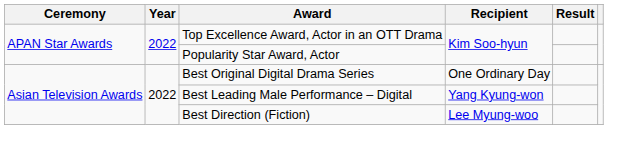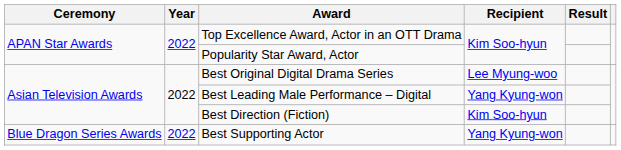 <table class="wikitable">
 <tr>
 <th>Ceremony</th>
 <th>Year</th>
 <th>Award</th>
 <th>Recipient</th>
 <th>Result</th>
 <th></th>
 </tr>
 <tr>
 <td rowspan="2"><a href='#'>APAN Star Awards</a></td>
 <td rowspan="2"><a href='#'>2022</a></td>
 <td>Top Excellence Award, Actor in an OTT Drama</td>
 <td rowspan="2"><a href='#'>Kim Soo-hyun</a></td>
 <td></td>
 <td style="text-align:center" rowspan="2"></td>
 </tr>
 <tr>
 <td>Popularity Star Award, Actor</td>
 <td></td>
 </tr>
 <tr>
 <td scope="row" rowspan="3"><a href='#'>Asian Television Awards</a></td>
 <td rowspan="3">2022</td>
 <td>Best Original Digital Drama Series</td>
-<td>One Ordinary Day</td>
+<td><a href='#'>Lee Myung-woo</a></td>
 <td></td>
 <td rowspan="3" style="text-align:center;"></td>
 </tr>
 <tr>
 <td>Best Leading Male Performance – Digital</td>
 <td><a href='#'>Yang Kyung-won</a></td>
 <td></td>
 </tr>
 <tr>
 <td>Best Direction (Fiction)</td>
-<td><a href='#'>Lee Myung-woo</a></td>
+<td><a href='#'>Kim Soo-hyun</a></td>
 <td></td>
 </tr>
+<tr>
+<td><a href='#'>Blue Dragon Series Awards</a></td>
+<td><a href='#'>2022</a></td>
+<td>Best Supporting Actor</td>
+<td><a href='#'>Yang Kyung-won</a></td>
+<td></td>
+<td style="text-align:center"></td>
+</tr>
 </table>
